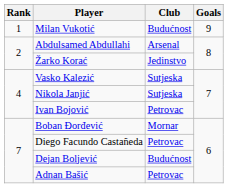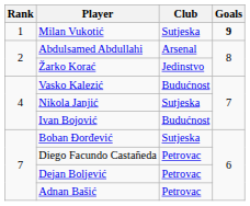 <table class="wikitable" style="text-align:center;">
 <tr>
 <th>Rank</th>
 <th>Player</th>
 <th>Club</th>
 <th>Goals</th>
 </tr>
 <tr>
 <td>1</td>
 <td align="left"> <a href='#'>Milan Vukotić</a></td>
-<td align="left"><a href='#'>Budućnost</a></td>
-<td>9</td>
+<td align="left"><a href='#'>Sutjeska</a></td>
+<td><strong>9</strong></td>
 </tr>
 <tr>
 <td rowspan="2">2</td>
 <td align="left"> <a href='#'>Abdulsamed Abdullahi</a></td>
 <td align="left"><a href='#'>Arsenal</a></td>
 <td rowspan="2">8</td>
 </tr>
 <tr>
 <td align="left"> <a href='#'>Žarko Korać</a></td>
 <td align="left"><a href='#'>Jedinstvo</a></td>
 </tr>
 <tr>
 <td rowspan="3">4</td>
 <td align="left"> <a href='#'>Vasko Kalezić</a></td>
-<td align="left"><a href='#'>Sutjeska</a></td>
+<td align="left"><a href='#'>Budućnost</a></td>
 <td rowspan="3">7</td>
 </tr>
 <tr>
 <td align="left"> <a href='#'>Nikola Janjić</a></td>
 <td align="left"><a href='#'>Sutjeska</a></td>
 </tr>
 <tr>
 <td align="left"> <a href='#'>Ivan Bojović</a></td>
-<td align="left"><a href='#'>Petrovac</a></td>
+<td align="left"><a href='#'>Budućnost</a></td>
 </tr>
 <tr>
 <td rowspan="4">7</td>
 <td align="left"> <a href='#'>Boban Đorđević</a></td>
-<td align="left"><a href='#'>Mornar</a></td>
+<td align="left"><a href='#'>Sutjeska</a></td>
 <td rowspan="4">6</td>
 </tr>
 <tr>
 <td align="left"> Diego Facundo Castañeda</td>
 <td align="left"><a href='#'>Petrovac</a></td>
 </tr>
 <tr>
 <td align="left"> <a href='#'>Dejan Boljević</a></td>
-<td align="left"><a href='#'>Budućnost</a></td>
+<td align="left"><a href='#'>Petrovac</a></td>
 </tr>
 <tr>
 <td align="left"> <a href='#'>Adnan Bašić</a></td>
 <td align="left"><a href='#'>Petrovac</a></td>
 </tr>
 </table>
